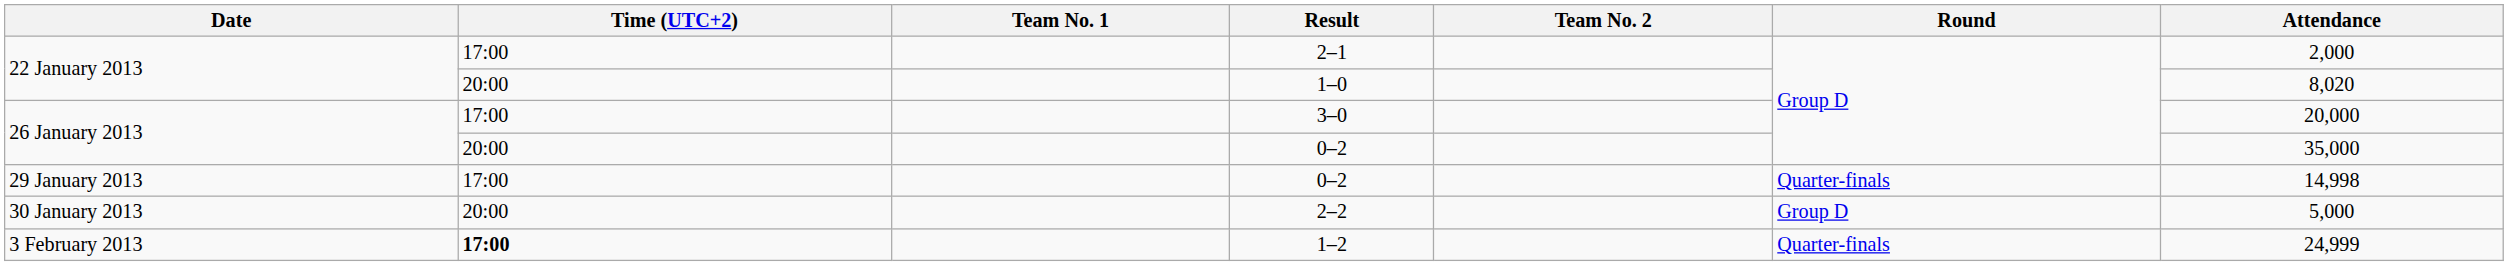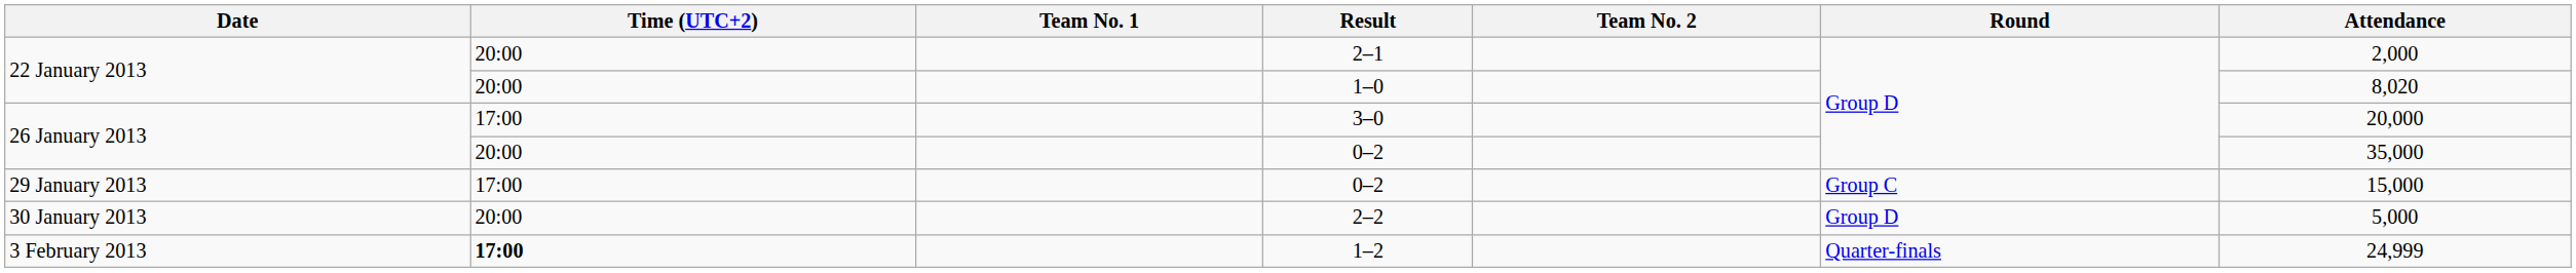 <table class="wikitable" style="text-align: left;" width="100%">
 <tr>
 <th>Date</th>
 <th>Time (<a href='#'>UTC+2</a>)</th>
 <th>Team No. 1</th>
 <th>Result</th>
 <th>Team No. 2</th>
 <th>Round</th>
 <th>Attendance</th>
 </tr>
 <tr>
 <td rowspan="2">22 January 2013</td>
-<td>17:00</td>
+<td>20:00</td>
 <td></td>
 <td style="text-align:center;">2–1</td>
 <td></td>
 <td rowspan="4"><a href='#'>Group D</a></td>
 <td style="text-align:center;">2,000</td>
 </tr>
 <tr>
 <td>20:00</td>
 <td></td>
 <td style="text-align:center;">1–0</td>
 <td></td>
 <td style="text-align:center;">8,020</td>
 </tr>
 <tr>
 <td rowspan="2">26 January 2013</td>
 <td>17:00</td>
 <td></td>
 <td style="text-align:center;">3–0</td>
 <td></td>
 <td style="text-align:center;">20,000</td>
 </tr>
 <tr>
 <td>20:00</td>
 <td></td>
 <td style="text-align:center;">0–2</td>
 <td></td>
 <td style="text-align:center;">35,000</td>
 </tr>
 <tr>
 <td>29 January 2013</td>
 <td>17:00</td>
 <td></td>
 <td style="text-align:center;">0–2</td>
 <td></td>
-<td><a href='#'>Quarter-finals</a></td>
-<td style="text-align:center;">14,998</td>
+<td><a href='#'>Group C</a></td>
+<td style="text-align:center;">15,000</td>
 </tr>
 <tr>
 <td>30 January 2013</td>
 <td>20:00</td>
 <td></td>
 <td style="text-align:center;">2–2</td>
 <td></td>
 <td><a href='#'>Group D</a></td>
 <td style="text-align:center;">5,000</td>
 </tr>
 <tr>
 <td>3 February 2013</td>
 <td><strong>17:00</strong></td>
 <td></td>
 <td style="text-align:center;">1–2</td>
 <td></td>
 <td><a href='#'>Quarter-finals</a></td>
 <td style="text-align:center;">24,999</td>
 </tr>
 </table>
